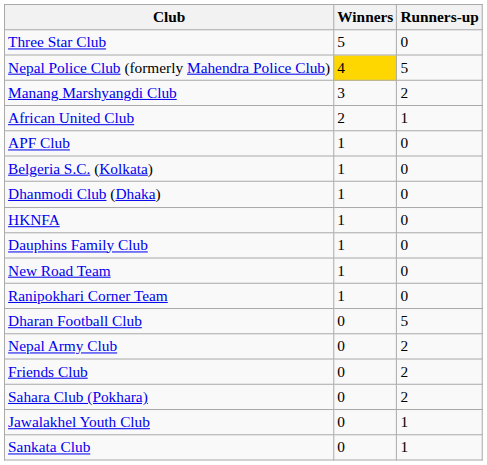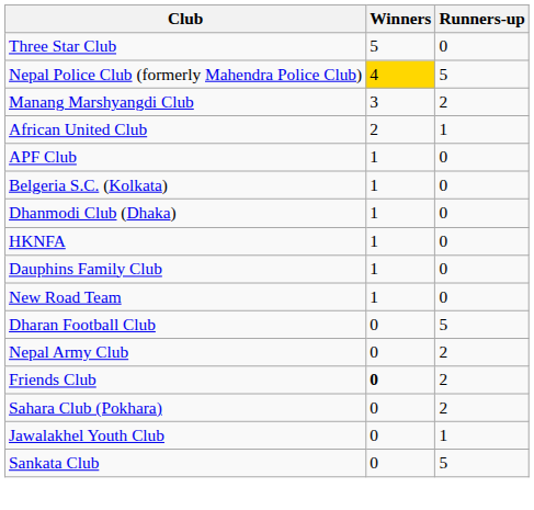 <table class="wikitable sortable" style="font-size: 95%;">
 <tr>
 <th>Club</th>
 <th>Winners</th>
 <th>Runners-up</th>
 </tr>
 <tr>
 <td><a href='#'>Three Star Club</a></td>
 <td>5</td>
 <td>0</td>
 </tr>
 <tr>
 <td><a href='#'>Nepal Police Club</a> (formerly <a href='#'>Mahendra Police Club</a>)</td>
 <td style="background: gold;">4</td>
 <td>5</td>
 </tr>
 <tr>
 <td><a href='#'>Manang Marshyangdi Club</a></td>
 <td>3</td>
 <td>2</td>
 </tr>
 <tr>
 <td><a href='#'>African United Club</a></td>
 <td>2</td>
 <td>1</td>
 </tr>
 <tr>
 <td><a href='#'>APF Club</a></td>
 <td>1</td>
 <td>0</td>
 </tr>
 <tr>
 <td> <a href='#'>Belgeria S.C.</a> (<a href='#'>Kolkata</a>)</td>
 <td>1</td>
 <td>0</td>
 </tr>
 <tr>
 <td> <a href='#'>Dhanmodi Club</a> (<a href='#'>Dhaka</a>)</td>
 <td>1</td>
 <td>0</td>
 </tr>
 <tr>
 <td> <a href='#'>HKNFA</a></td>
 <td>1</td>
 <td>0</td>
 </tr>
 <tr>
 <td> <a href='#'>Dauphins Family Club</a></td>
 <td>1</td>
 <td>0</td>
 </tr>
 <tr>
 <td><a href='#'>New Road Team</a></td>
 <td>1</td>
 <td>0</td>
 </tr>
 <tr>
-<td><a href='#'>Ranipokhari Corner Team</a></td>
-<td>1</td>
-<td>0</td>
-</tr>
-<tr>
 <td><a href='#'>Dharan Football Club</a></td>
 <td>0</td>
 <td>5</td>
 </tr>
 <tr>
 <td><a href='#'>Nepal Army Club</a></td>
 <td>0</td>
 <td>2</td>
 </tr>
 <tr>
 <td><a href='#'>Friends Club</a></td>
-<td>0</td>
+<td><strong>0</strong></td>
 <td>2</td>
 </tr>
 <tr>
 <td><a href='#'>Sahara Club (Pokhara)</a></td>
 <td>0</td>
 <td>2</td>
 </tr>
 <tr>
 <td><a href='#'>Jawalakhel Youth Club</a></td>
 <td>0</td>
 <td>1</td>
 </tr>
 <tr>
 <td><a href='#'>Sankata Club</a></td>
 <td>0</td>
-<td>1</td>
+<td>5</td>
 </tr>
 </table>
